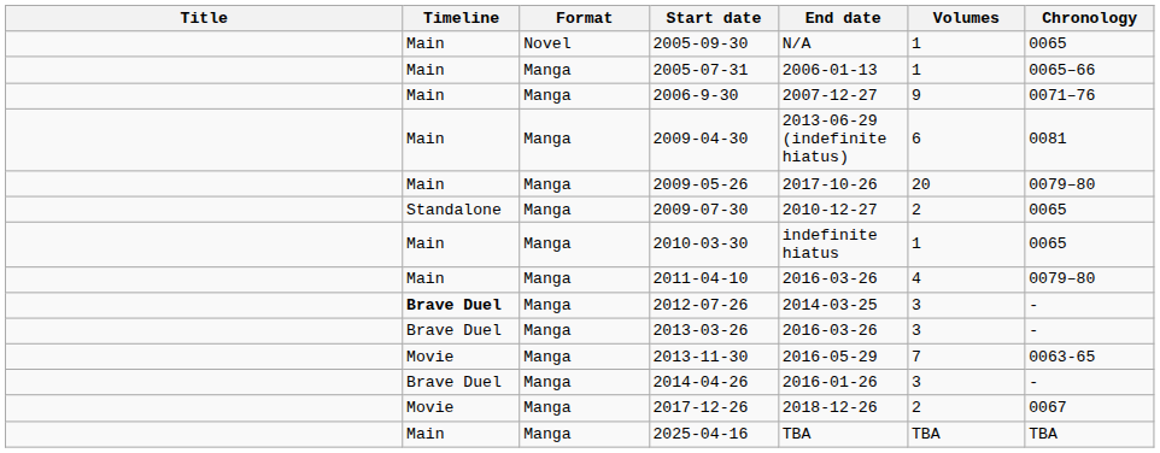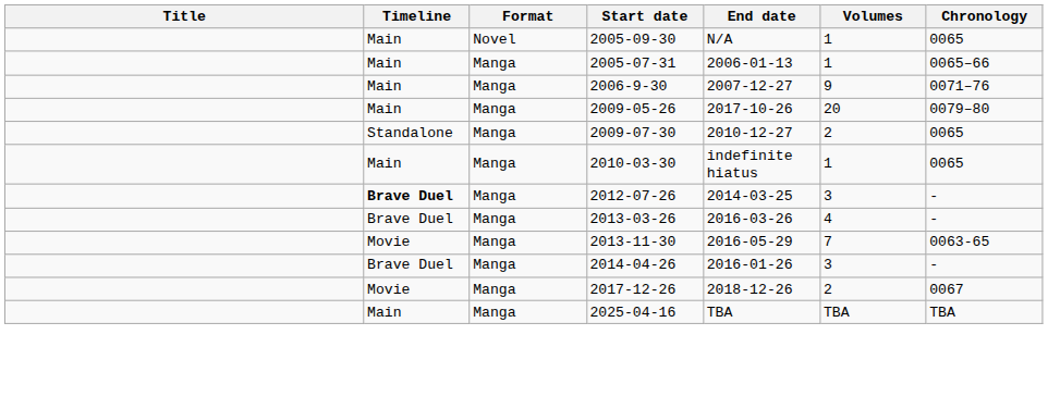 <table class="sortable wikitable">
 <tr>
 <th style="width:320px;">Title</th>
 <th style="width:90px;">Timeline</th>
 <th style="width:100px;">Format</th>
 <th style="width:100px;">Start date</th>
 <th style="width:100px;">End date</th>
 <th style="width:90px;">Volumes</th>
 <th style="width:100px;">Chronology</th>
 </tr>
 <tr>
 <td></td>
 <td>Main</td>
 <td>Novel</td>
 <td>2005-09-30</td>
 <td>N/A</td>
 <td>1</td>
 <td>0065</td>
 </tr>
 <tr>
 <td></td>
 <td>Main</td>
 <td>Manga</td>
 <td>2005-07-31</td>
 <td>2006-01-13</td>
 <td>1</td>
 <td>0065–66</td>
 </tr>
 <tr>
 <td></td>
 <td>Main</td>
 <td>Manga</td>
 <td>2006-9-30</td>
 <td>2007-12-27</td>
 <td>9</td>
 <td>0071–76</td>
 </tr>
 <tr>
 <td></td>
 <td>Main</td>
 <td>Manga</td>
-<td>2009-04-30</td>
-<td>2013-06-29 (indefinite hiatus)</td>
-<td>6</td>
-<td>0081</td>
-</tr>
-<tr>
-<td></td>
-<td>Main</td>
-<td>Manga</td>
 <td>2009-05-26</td>
 <td>2017-10-26</td>
 <td>20</td>
 <td>0079–80</td>
 </tr>
 <tr>
 <td></td>
 <td>Standalone</td>
 <td>Manga</td>
 <td>2009-07-30</td>
 <td>2010-12-27</td>
 <td>2</td>
 <td>0065</td>
 </tr>
 <tr>
 <td></td>
 <td>Main</td>
 <td>Manga</td>
 <td>2010-03-30</td>
 <td>indefinite hiatus</td>
 <td>1</td>
 <td>0065</td>
 </tr>
 <tr>
 <td></td>
-<td>Main</td>
-<td>Manga</td>
-<td>2011-04-10</td>
-<td>2016-03-26</td>
-<td>4</td>
-<td>0079–80</td>
-</tr>
-<tr>
-<td></td>
 <td><strong>Brave Duel</strong></td>
 <td>Manga</td>
 <td>2012-07-26</td>
 <td>2014-03-25</td>
 <td>3</td>
 <td>-</td>
 </tr>
 <tr>
 <td></td>
 <td>Brave Duel</td>
 <td>Manga</td>
 <td>2013-03-26</td>
 <td>2016-03-26</td>
-<td>3</td>
+<td>4</td>
 <td>-</td>
 </tr>
 <tr>
 <td></td>
 <td>Movie</td>
 <td>Manga</td>
 <td>2013-11-30</td>
 <td>2016-05-29</td>
 <td>7</td>
 <td>0063-65</td>
 </tr>
 <tr>
 <td></td>
 <td>Brave Duel</td>
 <td>Manga</td>
 <td>2014-04-26</td>
 <td>2016-01-26</td>
 <td>3</td>
 <td>-</td>
 </tr>
 <tr>
 <td></td>
 <td>Movie</td>
 <td>Manga</td>
 <td>2017-12-26</td>
 <td>2018-12-26</td>
 <td>2</td>
 <td>0067</td>
 </tr>
 <tr>
 <td></td>
 <td>Main</td>
 <td>Manga</td>
 <td>2025-04-16</td>
 <td>TBA</td>
 <td>TBA</td>
 <td>TBA</td>
 </tr>
 </table>
